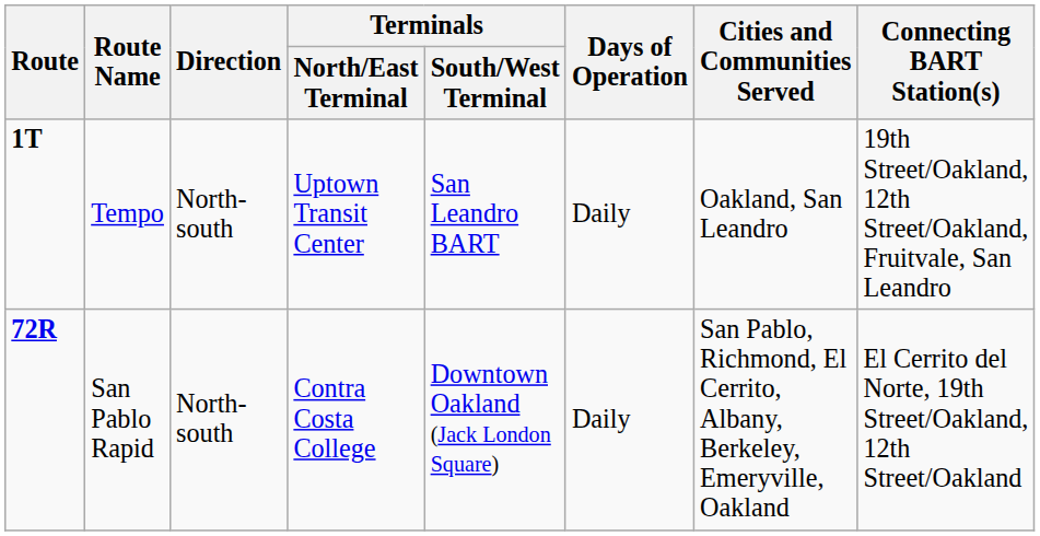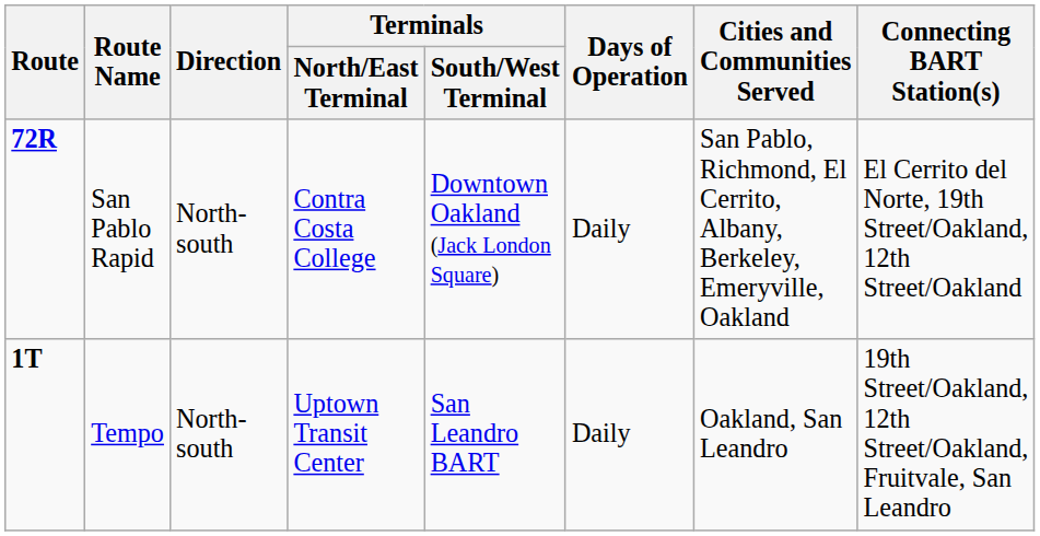 <table class="wikitable">
 <tr>
 <th rowspan="2">Route</th>
 <th rowspan="2">Route Name</th>
 <th rowspan="2">Direction</th>
 <th colspan="2">Terminals</th>
 <th rowspan="2">Days of Operation</th>
 <th rowspan="2">Cities and Communities Served</th>
 <th rowspan="2">Connecting BART Station(s)</th>
 </tr>
 <tr>
 <th>North/East Terminal</th>
 <th>South/West Terminal</th>
 </tr>
 <tr>
+<td style="vertical-align:top"><div><strong><a href='#'>72R</a></strong></div></td>
+<td>San Pablo Rapid</td>
+<td>North-south</td>
+<td><a href='#'>Contra Costa College</a></td>
+<td><a href='#'>Downtown Oakland</a><br><small>(<a href='#'>Jack London Square</a>)</small></td>
+<td>Daily</td>
+<td>San Pablo, Richmond, El Cerrito, Albany, Berkeley, Emeryville, Oakland</td>
+<td>El Cerrito del Norte, 19th Street/Oakland, 12th Street/Oakland</td>
+</tr>
+<tr>
 <td style="vertical-align:top"><div><strong>1T</strong></div></td>
 <td><a href='#'>Tempo</a></td>
 <td>North-south</td>
 <td><a href='#'>Uptown Transit Center</a></td>
 <td><a href='#'>San Leandro BART</a></td>
 <td>Daily</td>
 <td>Oakland, San Leandro</td>
 <td>19th Street/Oakland, 12th Street/Oakland, Fruitvale, San Leandro</td>
 </tr>
-<tr>
-<td style="vertical-align:top"><div><strong><a href='#'>72R</a></strong></div></td>
-<td>San Pablo Rapid</td>
-<td>North-south</td>
-<td><a href='#'>Contra Costa College</a></td>
-<td><a href='#'>Downtown Oakland</a><br><small>(<a href='#'>Jack London Square</a>)</small></td>
-<td>Daily</td>
-<td>San Pablo, Richmond, El Cerrito, Albany, Berkeley, Emeryville, Oakland</td>
-<td>El Cerrito del Norte, 19th Street/Oakland, 12th Street/Oakland</td>
-</tr>
 </table>
